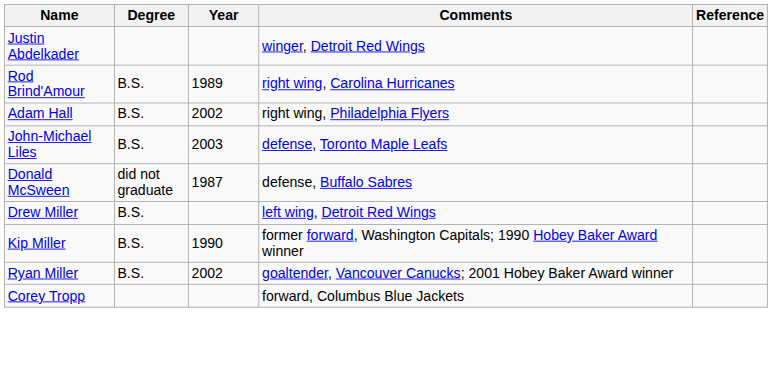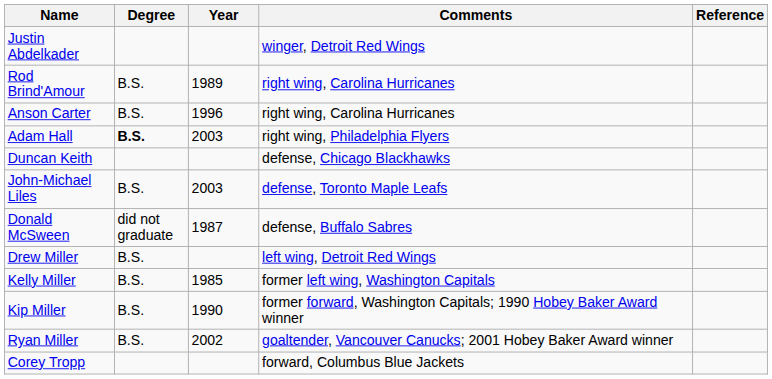 <table class="wikitable sortable">
 <tr>
 <th style="width:15%;">Name</th>
 <th style="width:10%;">Degree</th>
 <th style="width:10%;">Year</th>
 <th style="width:65%;">Comments</th>
 <th style="width:5%;">Reference</th>
 </tr>
 <tr>
 <td><a href='#'>Justin Abdelkader</a></td>
 <td></td>
 <td></td>
 <td><a href='#'>winger</a>, <a href='#'>Detroit Red Wings</a></td>
 <td></td>
 </tr>
 <tr>
 <td><a href='#'>Rod Brind'Amour</a></td>
 <td>B.S.</td>
 <td>1989</td>
 <td><a href='#'>right wing</a>, <a href='#'>Carolina Hurricanes</a></td>
 <td></td>
 </tr>
 <tr>
+<td><a href='#'>Anson Carter</a></td>
+<td>B.S.</td>
+<td>1996</td>
+<td>right wing, Carolina Hurricanes</td>
+<td></td>
+</tr>
+<tr>
 <td><a href='#'>Adam Hall</a></td>
-<td>B.S.</td>
-<td>2002</td>
+<td><strong>B.S.</strong></td>
+<td>2003</td>
 <td>right wing, <a href='#'>Philadelphia Flyers</a></td>
+<td></td>
+</tr>
+<tr>
+<td><a href='#'>Duncan Keith</a></td>
+<td></td>
+<td></td>
+<td>defense, <a href='#'>Chicago Blackhawks</a></td>
 <td></td>
 </tr>
 <tr>
 <td><a href='#'>John-Michael Liles</a></td>
 <td>B.S.</td>
 <td>2003</td>
 <td><a href='#'>defense</a>, <a href='#'>Toronto Maple Leafs</a></td>
 <td></td>
 </tr>
 <tr>
 <td><a href='#'>Donald McSween</a></td>
 <td>did not graduate</td>
 <td>1987</td>
 <td>defense, <a href='#'>Buffalo Sabres</a></td>
 <td></td>
 </tr>
 <tr>
 <td><a href='#'>Drew Miller</a></td>
 <td>B.S.</td>
 <td></td>
 <td><a href='#'>left wing</a>, <a href='#'>Detroit Red Wings</a></td>
 <td></td>
 </tr>
 <tr>
+<td><a href='#'>Kelly Miller</a></td>
+<td>B.S.</td>
+<td>1985</td>
+<td>former <a href='#'>left wing</a>, <a href='#'>Washington Capitals</a></td>
+<td></td>
+</tr>
+<tr>
 <td><a href='#'>Kip Miller</a></td>
 <td>B.S.</td>
 <td>1990</td>
 <td>former <a href='#'>forward</a>, Washington Capitals; 1990 <a href='#'>Hobey Baker Award</a> winner</td>
 <td></td>
 </tr>
 <tr>
 <td><a href='#'>Ryan Miller</a></td>
 <td>B.S.</td>
 <td>2002</td>
 <td><a href='#'>goaltender</a>, <a href='#'>Vancouver Canucks</a>; 2001 Hobey Baker Award winner</td>
 <td></td>
 </tr>
 <tr>
 <td><a href='#'>Corey Tropp</a></td>
 <td></td>
 <td></td>
 <td>forward, Columbus Blue Jackets</td>
 <td></td>
 </tr>
 </table>
